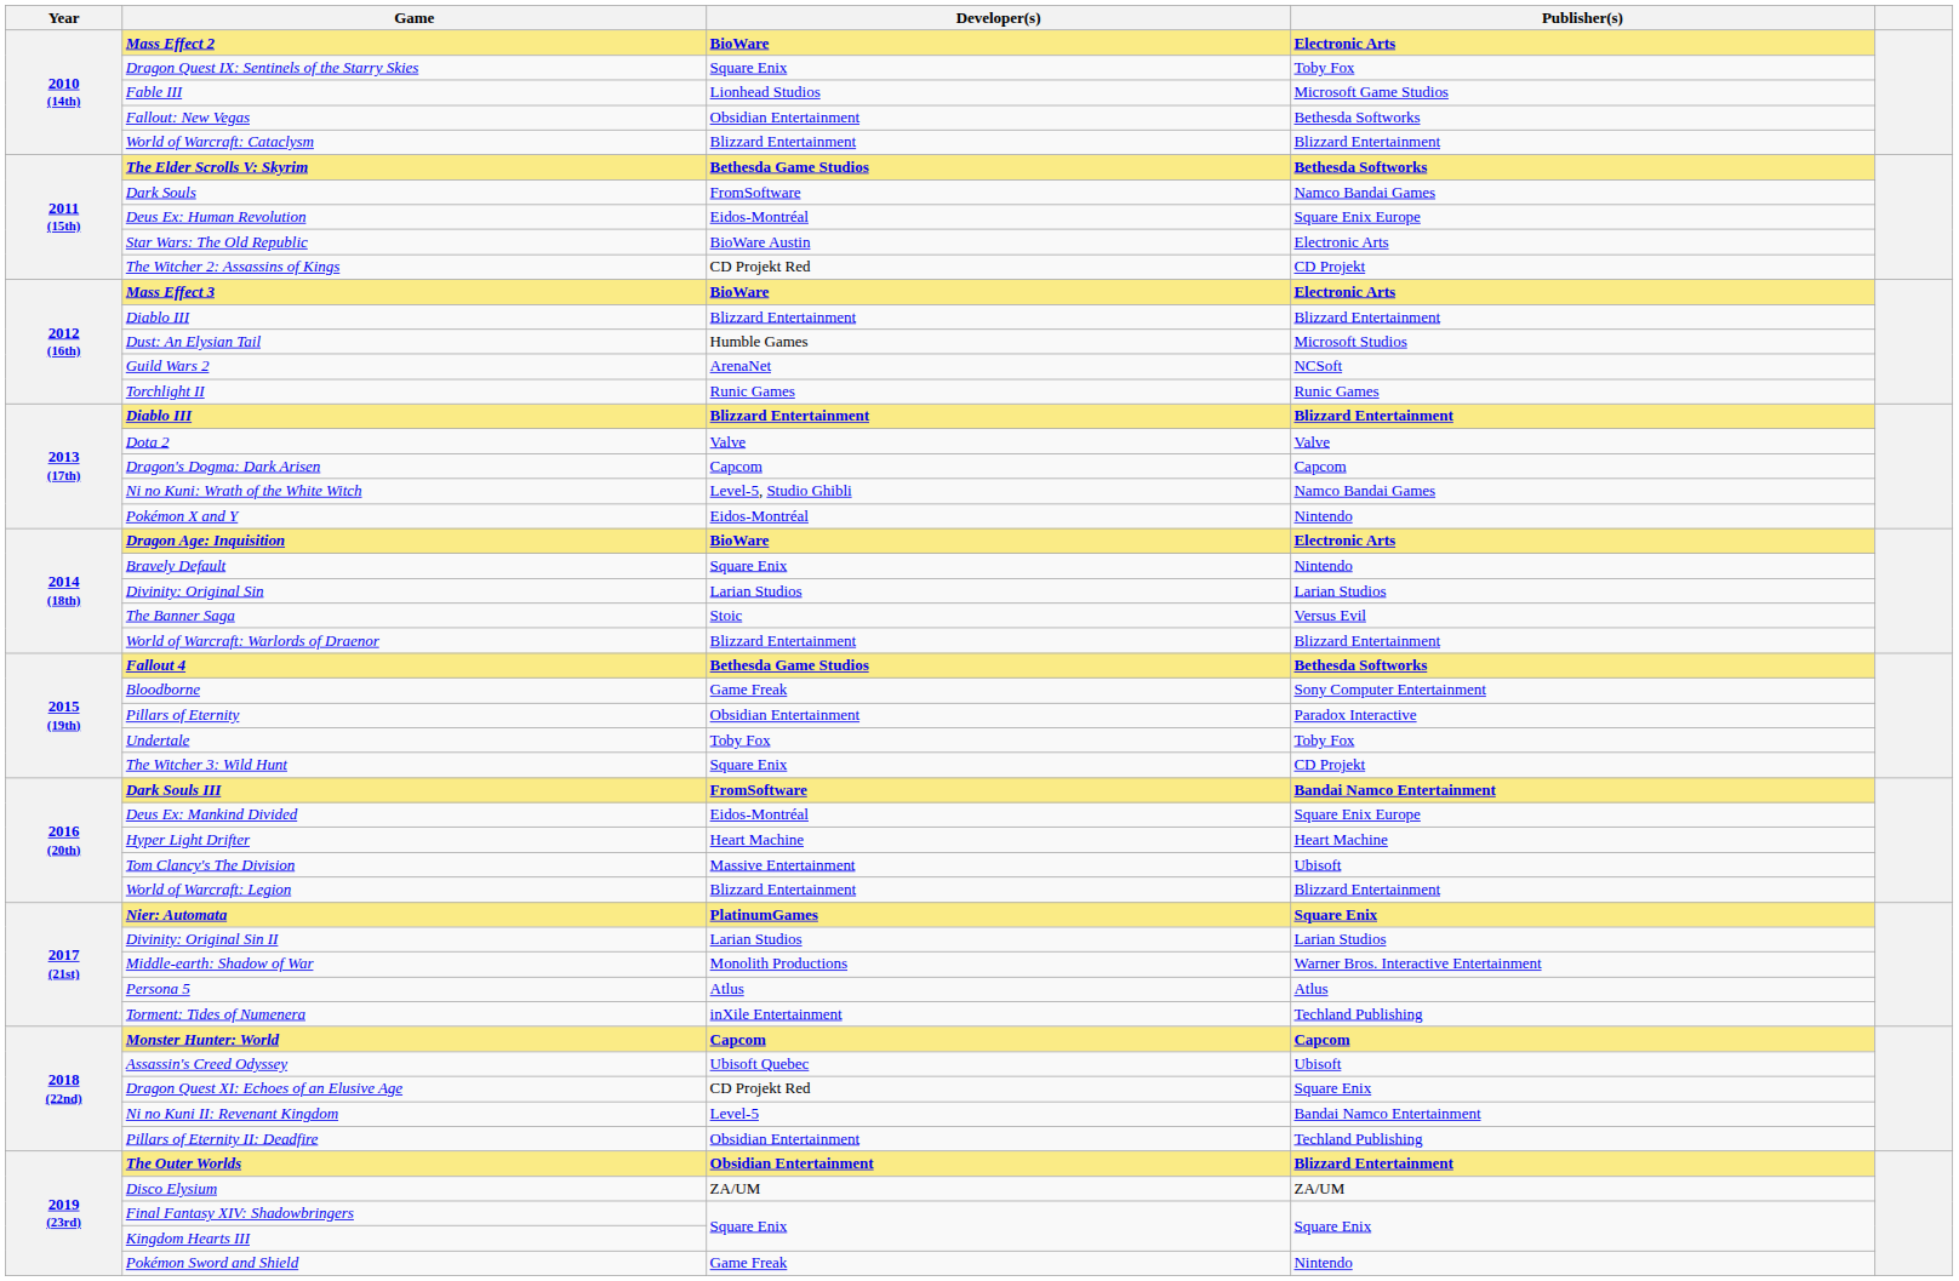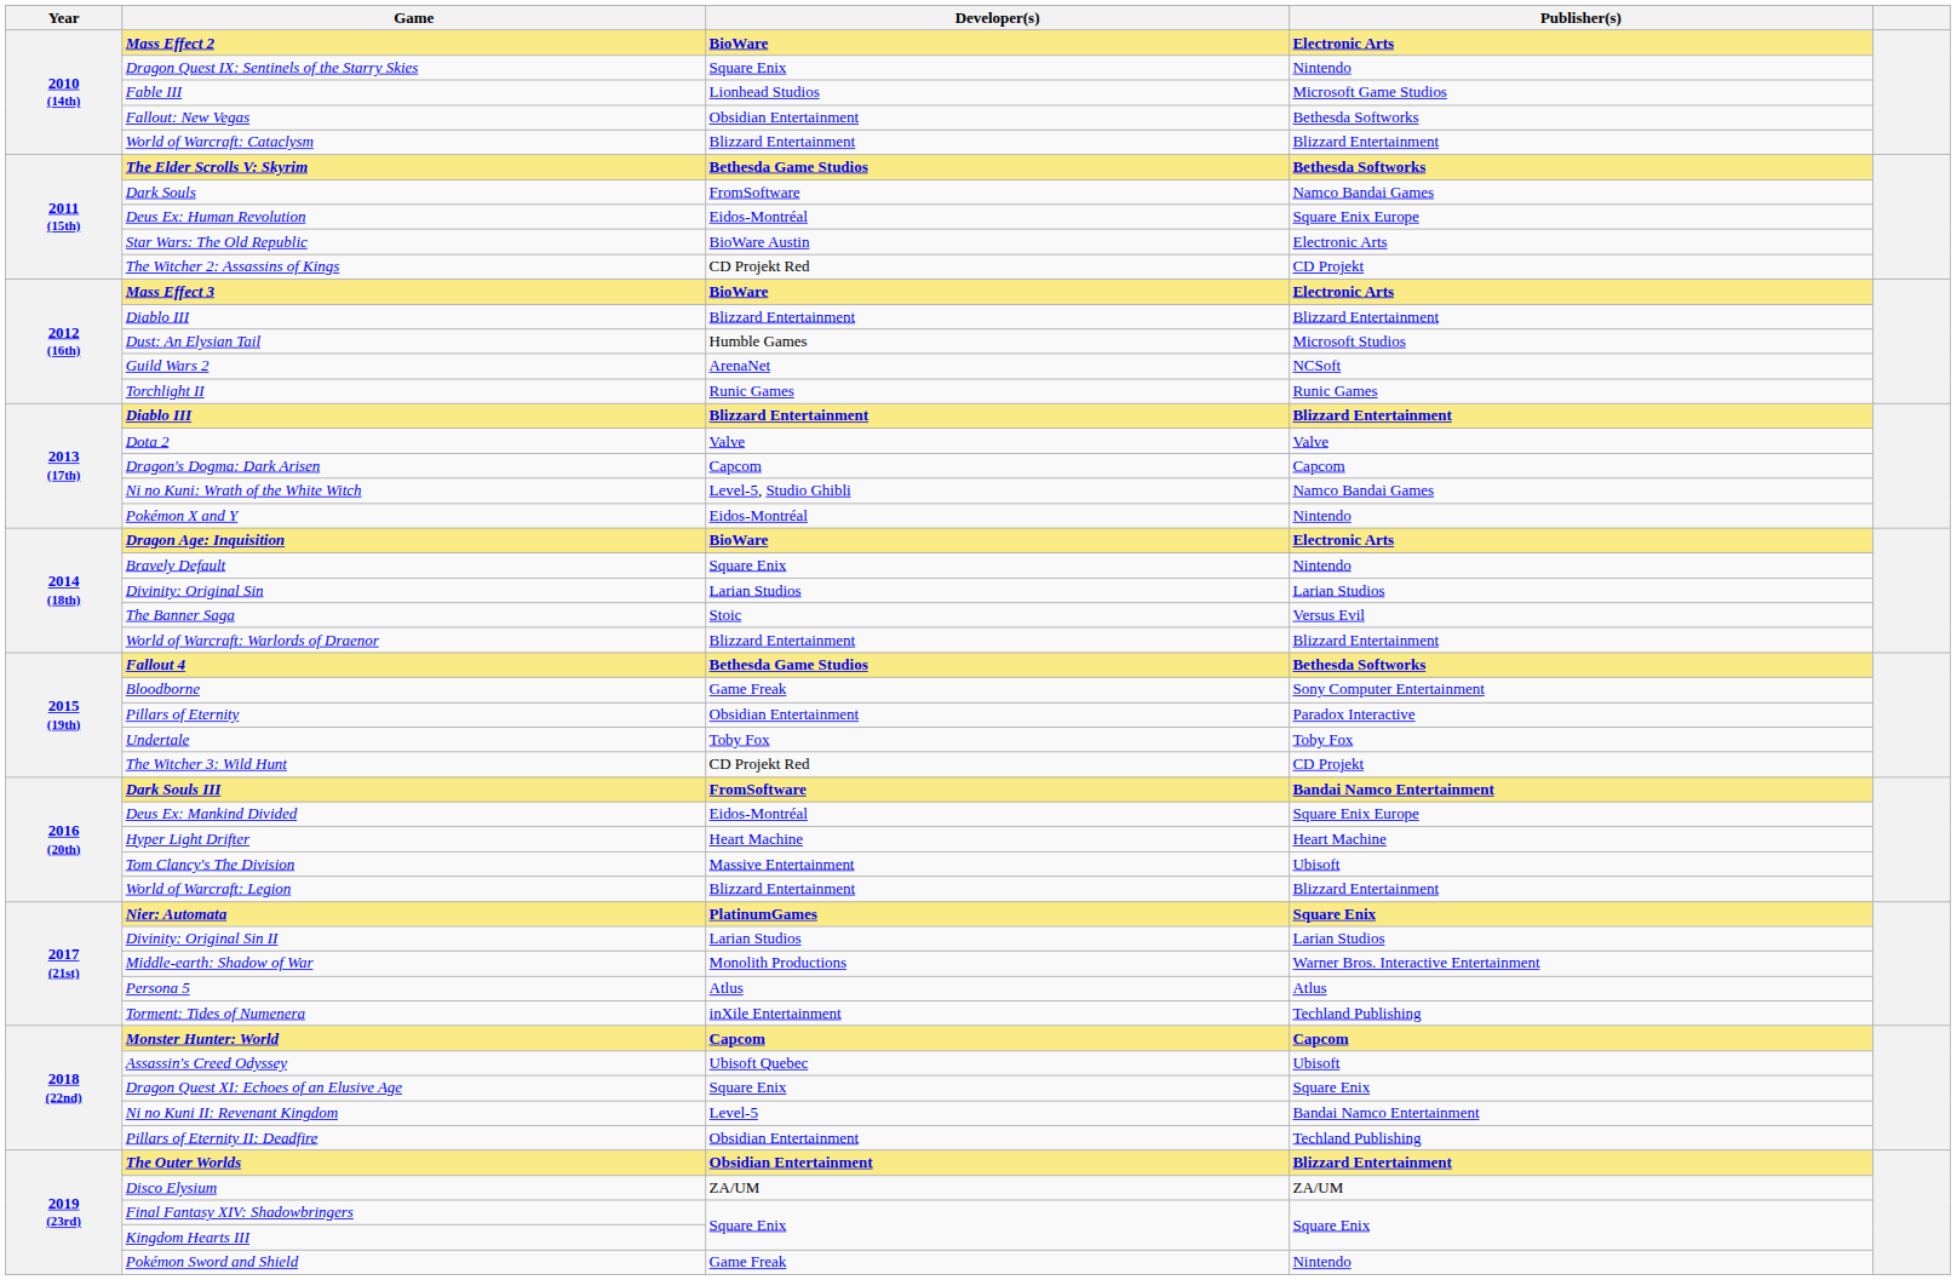 <table class="wikitable sortable" style="width:100%">
 <tr style="background:#bebebe">
 <th scope="col" style="width:6%;">Year</th>
 <th scope="col" style="width:30%;">Game</th>
 <th scope="col" style="width:30%;">Developer(s)</th>
 <th scope="col" style="width:30%;">Publisher(s)</th>
 <th scope="col" style="width:4%;" class="unsortable"></th>
 </tr>
 <tr>
 <th scope="row" rowspan="5" style="text-align:center"><a href='#'>2010</a> <br><small><a href='#'>(14th)</a> </small></th>
 <td style="background:#FAEB86"><strong><em><a href='#'>Mass Effect 2</a></em></strong></td>
 <td style="background:#FAEB86"><strong><a href='#'>BioWare</a></strong></td>
 <td style="background:#FAEB86"><strong><a href='#'>Electronic Arts</a></strong></td>
 <th scope="row" rowspan="5" style="text-align;center;"></th>
 </tr>
 <tr>
 <td><em><a href='#'>Dragon Quest IX: Sentinels of the Starry Skies</a></em></td>
 <td><a href='#'>Square Enix</a></td>
-<td><a href='#'>Toby Fox</a></td>
+<td><a href='#'>Nintendo</a></td>
 </tr>
 <tr>
 <td><em><a href='#'>Fable III</a></em></td>
 <td><a href='#'>Lionhead Studios</a></td>
 <td><a href='#'>Microsoft Game Studios</a></td>
 </tr>
 <tr>
 <td><em><a href='#'>Fallout: New Vegas</a></em></td>
 <td><a href='#'>Obsidian Entertainment</a></td>
 <td><a href='#'>Bethesda Softworks</a></td>
 </tr>
 <tr>
 <td><em><a href='#'>World of Warcraft: Cataclysm</a></em></td>
 <td><a href='#'>Blizzard Entertainment</a></td>
 <td><a href='#'>Blizzard Entertainment</a></td>
 </tr>
 <tr>
 <th scope="row" rowspan="5" style="text-align:center"><a href='#'>2011</a> <br><small><a href='#'>(15th)</a> </small></th>
 <td style="background:#FAEB86"><strong><em><a href='#'>The Elder Scrolls V: Skyrim</a></em></strong></td>
 <td style="background:#FAEB86"><strong><a href='#'>Bethesda Game Studios</a></strong></td>
 <td style="background:#FAEB86"><strong><a href='#'>Bethesda Softworks</a></strong></td>
 <th scope="row" rowspan="5" style="text-align;center;"></th>
 </tr>
 <tr>
 <td><em><a href='#'>Dark Souls</a></em></td>
 <td><a href='#'>FromSoftware</a></td>
 <td><a href='#'>Namco Bandai Games</a></td>
 </tr>
 <tr>
 <td><em><a href='#'>Deus Ex: Human Revolution</a></em></td>
 <td><a href='#'>Eidos-Montréal</a></td>
 <td><a href='#'>Square Enix Europe</a></td>
 </tr>
 <tr>
 <td><em><a href='#'>Star Wars: The Old Republic</a></em></td>
 <td><a href='#'>BioWare Austin</a></td>
 <td><a href='#'>Electronic Arts</a></td>
 </tr>
 <tr>
 <td><em><a href='#'>The Witcher 2: Assassins of Kings</a></em></td>
 <td>CD Projekt Red</td>
 <td><a href='#'>CD Projekt</a></td>
 </tr>
 <tr>
 <th scope="row" rowspan="5" style="text-align:center"><a href='#'>2012</a> <br><small><a href='#'>(16th)</a> </small></th>
 <td style="background:#FAEB86"><strong><em><a href='#'>Mass Effect 3</a></em></strong></td>
 <td style="background:#FAEB86"><strong><a href='#'>BioWare</a></strong></td>
 <td style="background:#FAEB86"><strong><a href='#'>Electronic Arts</a></strong></td>
 <th scope="row" rowspan="5" style="text-align;center;"></th>
 </tr>
 <tr>
 <td><em><a href='#'>Diablo III</a></em></td>
 <td><a href='#'>Blizzard Entertainment</a></td>
 <td><a href='#'>Blizzard Entertainment</a></td>
 </tr>
 <tr>
 <td><em><a href='#'>Dust: An Elysian Tail</a></em></td>
 <td>Humble Games</td>
 <td><a href='#'>Microsoft Studios</a></td>
 </tr>
 <tr>
 <td><em><a href='#'>Guild Wars 2</a></em></td>
 <td><a href='#'>ArenaNet</a></td>
 <td><a href='#'>NCSoft</a></td>
 </tr>
 <tr>
 <td><em><a href='#'>Torchlight II</a></em></td>
 <td><a href='#'>Runic Games</a></td>
 <td><a href='#'>Runic Games</a></td>
 </tr>
 <tr>
 <th scope="row" rowspan="5" style="text-align:center"><a href='#'>2013</a> <br><small><a href='#'>(17th)</a> </small></th>
 <td style="background:#FAEB86"><strong><em><a href='#'>Diablo III</a></em></strong></td>
 <td style="background:#FAEB86"><strong><a href='#'>Blizzard Entertainment</a></strong></td>
 <td style="background:#FAEB86"><strong><a href='#'>Blizzard Entertainment</a></strong></td>
 <th scope="row" rowspan="5" style="text-align;center;"></th>
 </tr>
 <tr>
 <td><em><a href='#'>Dota 2</a></em></td>
 <td><a href='#'>Valve</a></td>
 <td><a href='#'>Valve</a></td>
 </tr>
 <tr>
 <td><em><a href='#'>Dragon's Dogma: Dark Arisen</a></em></td>
 <td><a href='#'>Capcom</a></td>
 <td><a href='#'>Capcom</a></td>
 </tr>
 <tr>
 <td><em><a href='#'>Ni no Kuni: Wrath of the White Witch</a></em></td>
 <td><a href='#'>Level-5</a>, <a href='#'>Studio Ghibli</a></td>
 <td><a href='#'>Namco Bandai Games</a></td>
 </tr>
 <tr>
 <td><em><a href='#'>Pokémon X and Y</a></em></td>
 <td><a href='#'>Eidos-Montréal</a></td>
 <td><a href='#'>Nintendo</a></td>
 </tr>
 <tr>
 <th scope="row" rowspan="5" style="text-align:center"><a href='#'>2014</a> <br><small><a href='#'>(18th)</a> </small></th>
 <td style="background:#FAEB86"><strong><em><a href='#'>Dragon Age: Inquisition</a></em></strong></td>
 <td style="background:#FAEB86"><strong><a href='#'>BioWare</a></strong></td>
 <td style="background:#FAEB86"><strong><a href='#'>Electronic Arts</a></strong></td>
 <th scope="row" rowspan="5" style="text-align;center;"></th>
 </tr>
 <tr>
 <td><em><a href='#'>Bravely Default</a></em></td>
 <td><a href='#'>Square Enix</a></td>
 <td><a href='#'>Nintendo</a></td>
 </tr>
 <tr>
 <td><em><a href='#'>Divinity: Original Sin</a></em></td>
 <td><a href='#'>Larian Studios</a></td>
 <td><a href='#'>Larian Studios</a></td>
 </tr>
 <tr>
 <td><em><a href='#'>The Banner Saga</a></em></td>
 <td><a href='#'>Stoic</a></td>
 <td><a href='#'>Versus Evil</a></td>
 </tr>
 <tr>
 <td><em><a href='#'>World of Warcraft: Warlords of Draenor</a></em></td>
 <td><a href='#'>Blizzard Entertainment</a></td>
 <td><a href='#'>Blizzard Entertainment</a></td>
 </tr>
 <tr>
 <th scope="row" rowspan="5" style="text-align:center"><a href='#'>2015</a> <br><small><a href='#'>(19th)</a> </small></th>
 <td style="background:#FAEB86"><strong><em><a href='#'>Fallout 4</a></em></strong></td>
 <td style="background:#FAEB86"><strong><a href='#'>Bethesda Game Studios</a></strong></td>
 <td style="background:#FAEB86"><strong><a href='#'>Bethesda Softworks</a></strong></td>
 <th scope="row" rowspan="5" style="text-align;center;"></th>
 </tr>
 <tr>
 <td><em><a href='#'>Bloodborne</a></em></td>
 <td><a href='#'>Game Freak</a></td>
 <td><a href='#'>Sony Computer Entertainment</a></td>
 </tr>
 <tr>
 <td><em><a href='#'>Pillars of Eternity</a></em></td>
 <td><a href='#'>Obsidian Entertainment</a></td>
 <td><a href='#'>Paradox Interactive</a></td>
 </tr>
 <tr>
 <td><em><a href='#'>Undertale</a></em></td>
 <td><a href='#'>Toby Fox</a></td>
 <td><a href='#'>Toby Fox</a></td>
 </tr>
 <tr>
 <td><em><a href='#'>The Witcher 3: Wild Hunt</a></em></td>
-<td><a href='#'>Square Enix</a></td>
+<td>CD Projekt Red</td>
 <td><a href='#'>CD Projekt</a></td>
 </tr>
 <tr>
 <th scope="row" rowspan="5" style="text-align:center"><a href='#'>2016</a> <br><small><a href='#'>(20th)</a> </small></th>
 <td style="background:#FAEB86"><strong><em><a href='#'>Dark Souls III</a></em></strong></td>
 <td style="background:#FAEB86"><strong><a href='#'>FromSoftware</a></strong></td>
 <td style="background:#FAEB86"><strong><a href='#'>Bandai Namco Entertainment</a></strong></td>
 <th scope="row" rowspan="5" style="text-align;center;"></th>
 </tr>
 <tr>
 <td><em><a href='#'>Deus Ex: Mankind Divided</a></em></td>
 <td><a href='#'>Eidos-Montréal</a></td>
 <td><a href='#'>Square Enix Europe</a></td>
 </tr>
 <tr>
 <td><em><a href='#'>Hyper Light Drifter</a></em></td>
 <td><a href='#'>Heart Machine</a></td>
 <td><a href='#'>Heart Machine</a></td>
 </tr>
 <tr>
 <td><em><a href='#'>Tom Clancy's The Division</a></em></td>
 <td><a href='#'>Massive Entertainment</a></td>
 <td><a href='#'>Ubisoft</a></td>
 </tr>
 <tr>
 <td><em><a href='#'>World of Warcraft: Legion</a></em></td>
 <td><a href='#'>Blizzard Entertainment</a></td>
 <td><a href='#'>Blizzard Entertainment</a></td>
 </tr>
 <tr>
 <th scope="row" rowspan="5" style="text-align:center"><a href='#'>2017</a> <br><small><a href='#'>(21st)</a> </small></th>
 <td style="background:#FAEB86"><strong><em><a href='#'>Nier: Automata</a></em></strong></td>
 <td style="background:#FAEB86"><strong><a href='#'>PlatinumGames</a></strong></td>
 <td style="background:#FAEB86"><strong><a href='#'>Square Enix</a></strong></td>
 <th scope="row" rowspan="5" style="text-align;center;"></th>
 </tr>
 <tr>
 <td><em><a href='#'>Divinity: Original Sin II</a></em></td>
 <td><a href='#'>Larian Studios</a></td>
 <td><a href='#'>Larian Studios</a></td>
 </tr>
 <tr>
 <td><em><a href='#'>Middle-earth: Shadow of War</a></em></td>
 <td><a href='#'>Monolith Productions</a></td>
 <td><a href='#'>Warner Bros. Interactive Entertainment</a></td>
 </tr>
 <tr>
 <td><em><a href='#'>Persona 5</a></em></td>
 <td><a href='#'>Atlus</a></td>
 <td><a href='#'>Atlus</a></td>
 </tr>
 <tr>
 <td><em><a href='#'>Torment: Tides of Numenera</a></em></td>
 <td><a href='#'>inXile Entertainment</a></td>
 <td><a href='#'>Techland Publishing</a></td>
 </tr>
 <tr>
 <th scope="row" rowspan="5" style="text-align:center"><a href='#'>2018</a> <br><small><a href='#'>(22nd)</a> </small></th>
 <td style="background:#FAEB86"><strong><em><a href='#'>Monster Hunter: World</a></em></strong></td>
 <td style="background:#FAEB86"><strong><a href='#'>Capcom</a></strong></td>
 <td style="background:#FAEB86"><strong><a href='#'>Capcom</a></strong></td>
 <th scope="row" rowspan="5" style="text-align;center;"></th>
 </tr>
 <tr>
 <td><em><a href='#'>Assassin's Creed Odyssey</a></em></td>
 <td><a href='#'>Ubisoft Quebec</a></td>
 <td><a href='#'>Ubisoft</a></td>
 </tr>
 <tr>
 <td><em><a href='#'>Dragon Quest XI: Echoes of an Elusive Age</a></em></td>
-<td>CD Projekt Red</td>
+<td><a href='#'>Square Enix</a></td>
 <td><a href='#'>Square Enix</a></td>
 </tr>
 <tr>
 <td><em><a href='#'>Ni no Kuni II: Revenant Kingdom</a></em></td>
 <td><a href='#'>Level-5</a></td>
 <td><a href='#'>Bandai Namco Entertainment</a></td>
 </tr>
 <tr>
 <td><em><a href='#'>Pillars of Eternity II: Deadfire</a></em></td>
 <td><a href='#'>Obsidian Entertainment</a></td>
 <td><a href='#'>Techland Publishing</a></td>
 </tr>
 <tr>
 <th scope="row" rowspan="5" style="text-align:center"><a href='#'>2019</a> <br><small><a href='#'>(23rd)</a> </small></th>
 <td style="background:#FAEB86"><strong><em><a href='#'>The Outer Worlds</a></em></strong></td>
 <td style="background:#FAEB86"><strong><a href='#'>Obsidian Entertainment</a></strong></td>
 <td style="background:#FAEB86"><strong><a href='#'>Blizzard Entertainment</a></strong></td>
 <th scope="row" rowspan="5" style="text-align;center;"></th>
 </tr>
 <tr>
 <td><em><a href='#'>Disco Elysium</a></em></td>
 <td>ZA/UM</td>
 <td>ZA/UM</td>
 </tr>
 <tr>
 <td><em><a href='#'>Final Fantasy XIV: Shadowbringers</a></em></td>
 <td rowspan=2><a href='#'>Square Enix</a></td>
 <td rowspan=2><a href='#'>Square Enix</a></td>
 </tr>
 <tr>
 <td><em><a href='#'>Kingdom Hearts III</a></em></td>
 </tr>
 <tr>
 <td><em><a href='#'>Pokémon Sword and Shield</a></em></td>
 <td><a href='#'>Game Freak</a></td>
 <td><a href='#'>Nintendo</a></td>
 </tr>
 </table>
